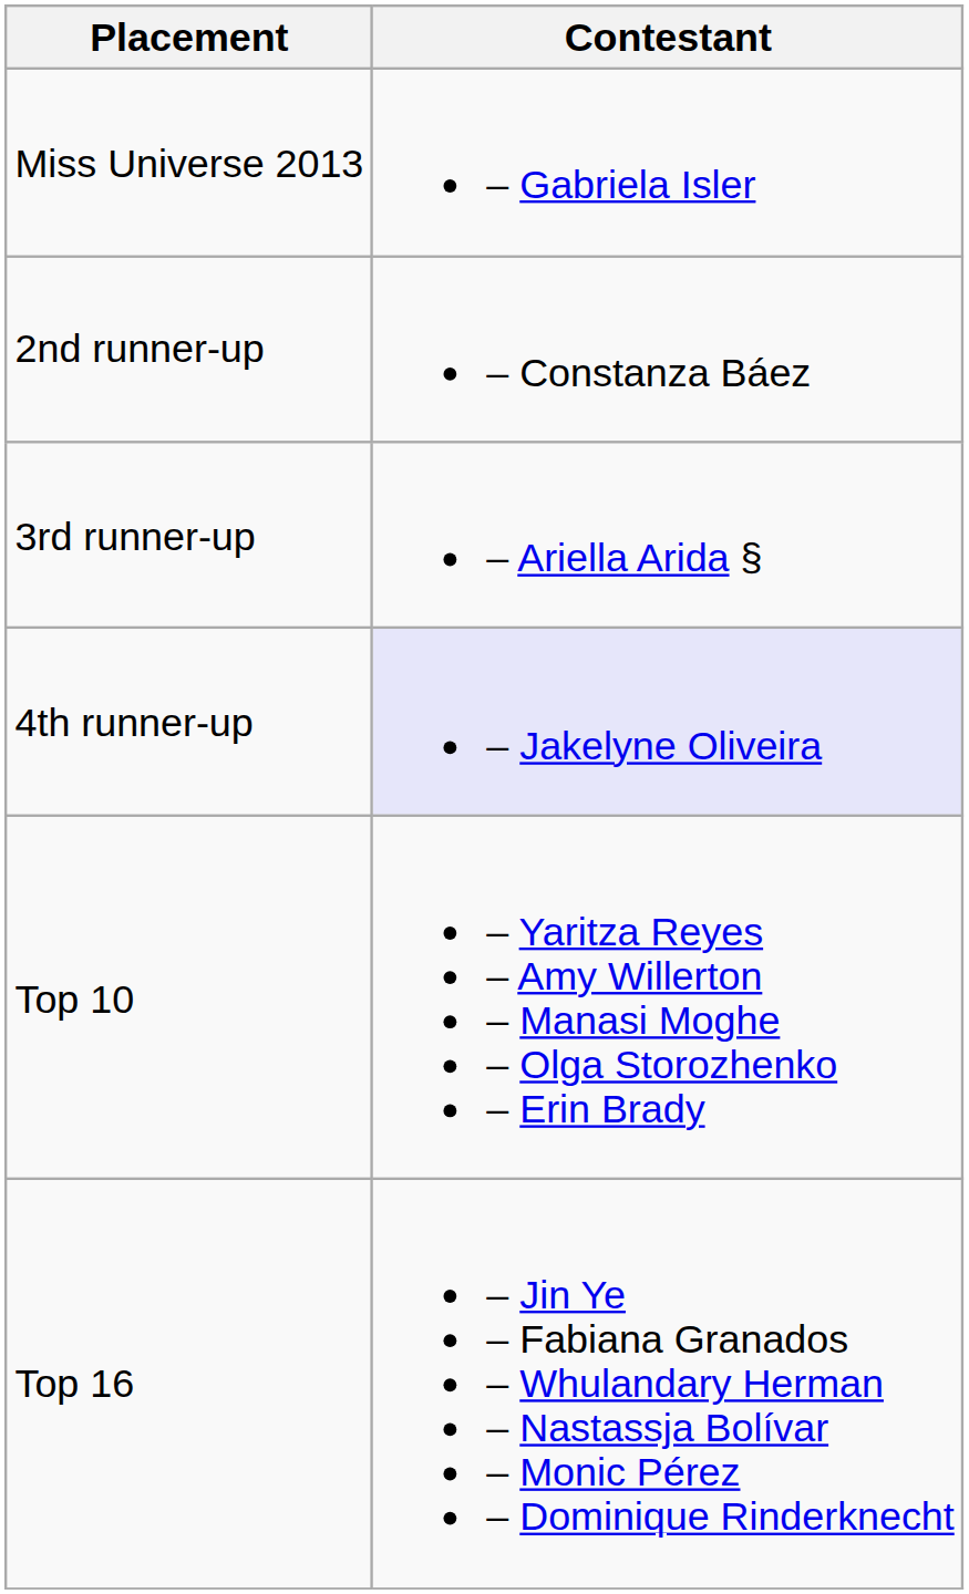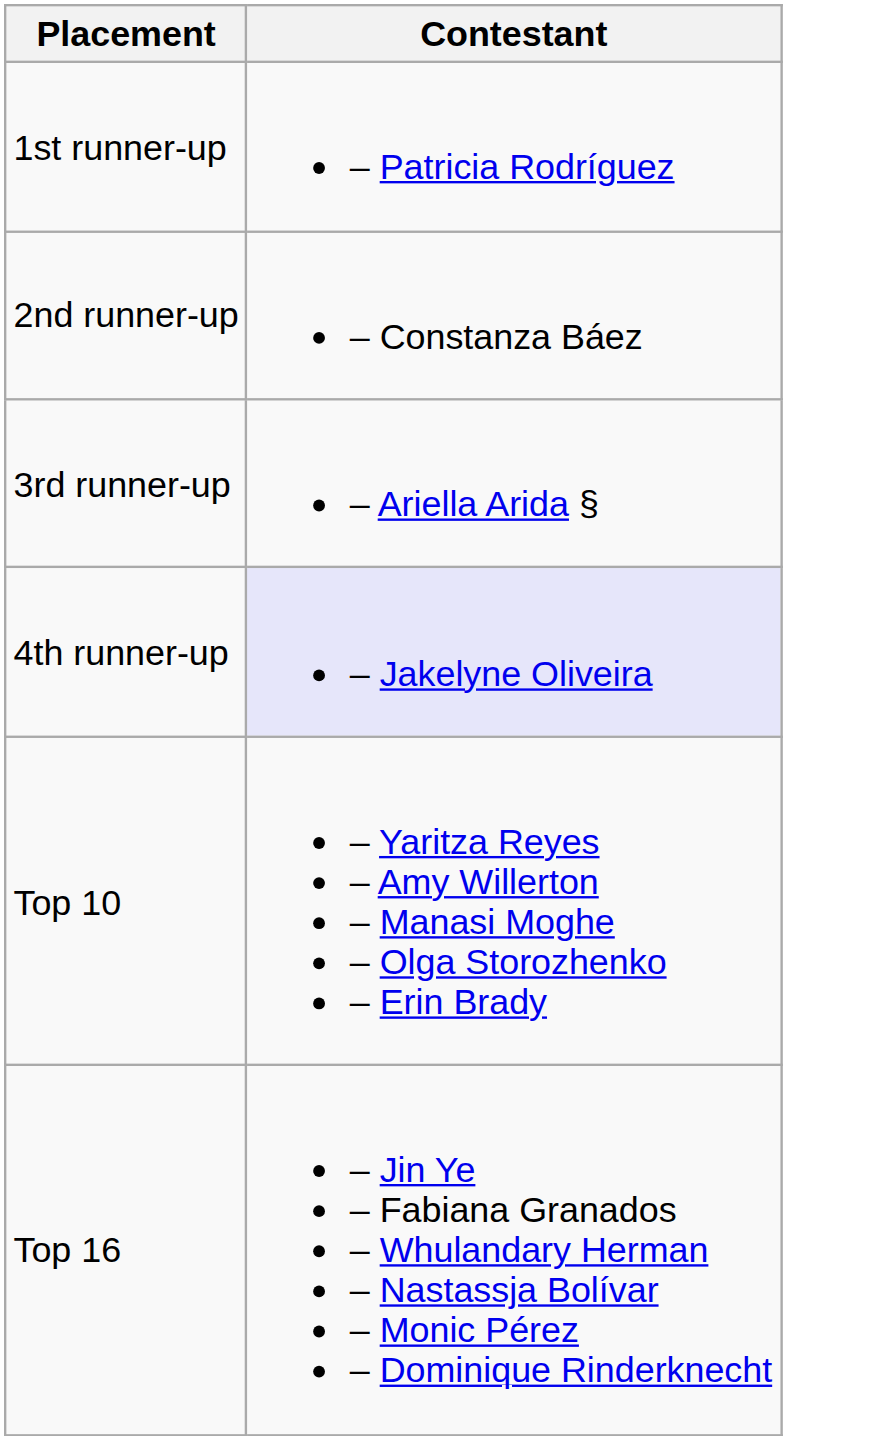 <table class="wikitable sortable" style="font-size: 95%;">
 <tr>
 <th>Placement</th>
 <th>Contestant</th>
 </tr>
 <tr>
-<td>Miss Universe 2013</td>
-<td><br><ul><li> – <a href='#'>Gabriela Isler</a></li></ul></td>
+<td>1st runner-up</td>
+<td><br><ul><li> – <a href='#'>Patricia Rodríguez</a></li></ul></td>
 </tr>
 <tr>
 <td>2nd runner-up</td>
 <td><br><ul><li> – Constanza Báez</li></ul></td>
 </tr>
 <tr>
 <td>3rd runner-up</td>
 <td><br><ul><li> – <a href='#'>Ariella Arida</a> §</li></ul></td>
 </tr>
 <tr>
 <td>4th runner-up</td>
 <td style="background: lavender;"><br><ul><li> – <a href='#'>Jakelyne Oliveira</a></li></ul></td>
 </tr>
 <tr>
 <td>Top 10</td>
 <td><br><ul><li> – <a href='#'>Yaritza Reyes</a></li><li> – <a href='#'>Amy Willerton</a></li><li> –  <a href='#'>Manasi Moghe</a></li><li> – <a href='#'>Olga Storozhenko</a></li><li> – <a href='#'>Erin Brady</a></li></ul></td>
 </tr>
 <tr>
 <td>Top 16</td>
 <td><br><ul><li> – <a href='#'>Jin Ye</a></li><li> – Fabiana Granados</li><li> – <a href='#'>Whulandary Herman</a></li><li> – <a href='#'>Nastassja Bolívar</a></li><li> – <a href='#'>Monic Pérez</a></li><li> – <a href='#'>Dominique Rinderknecht</a></li></ul></td>
 </tr>
 </table>
